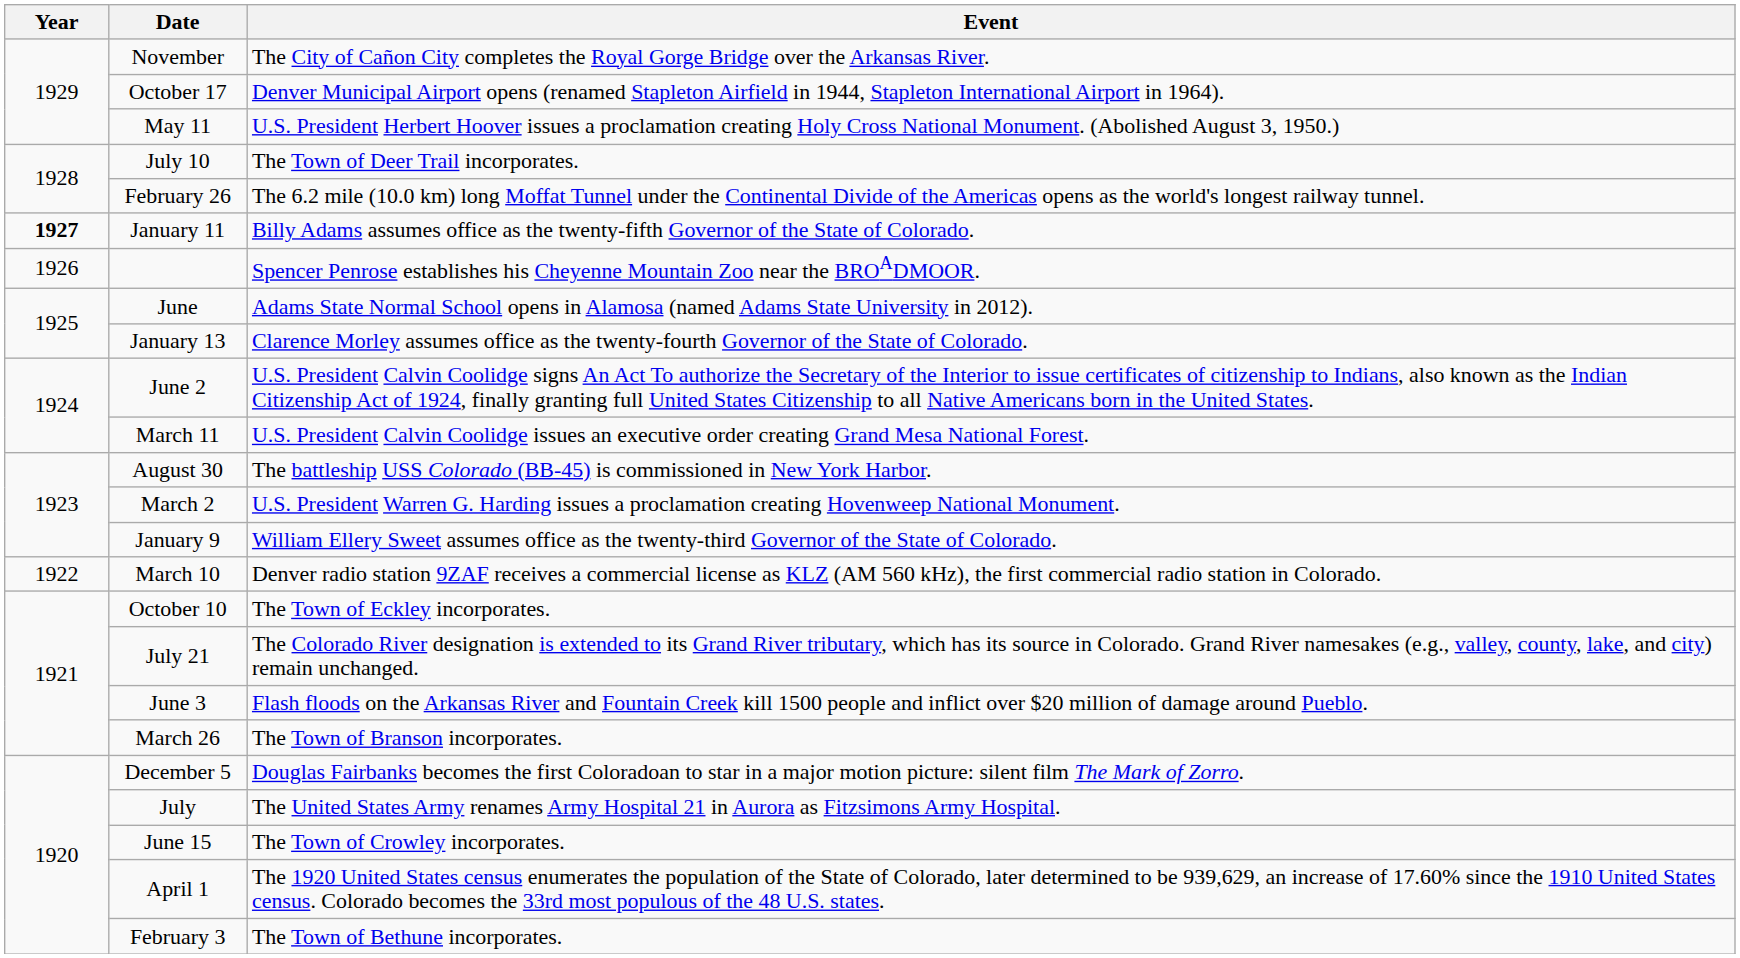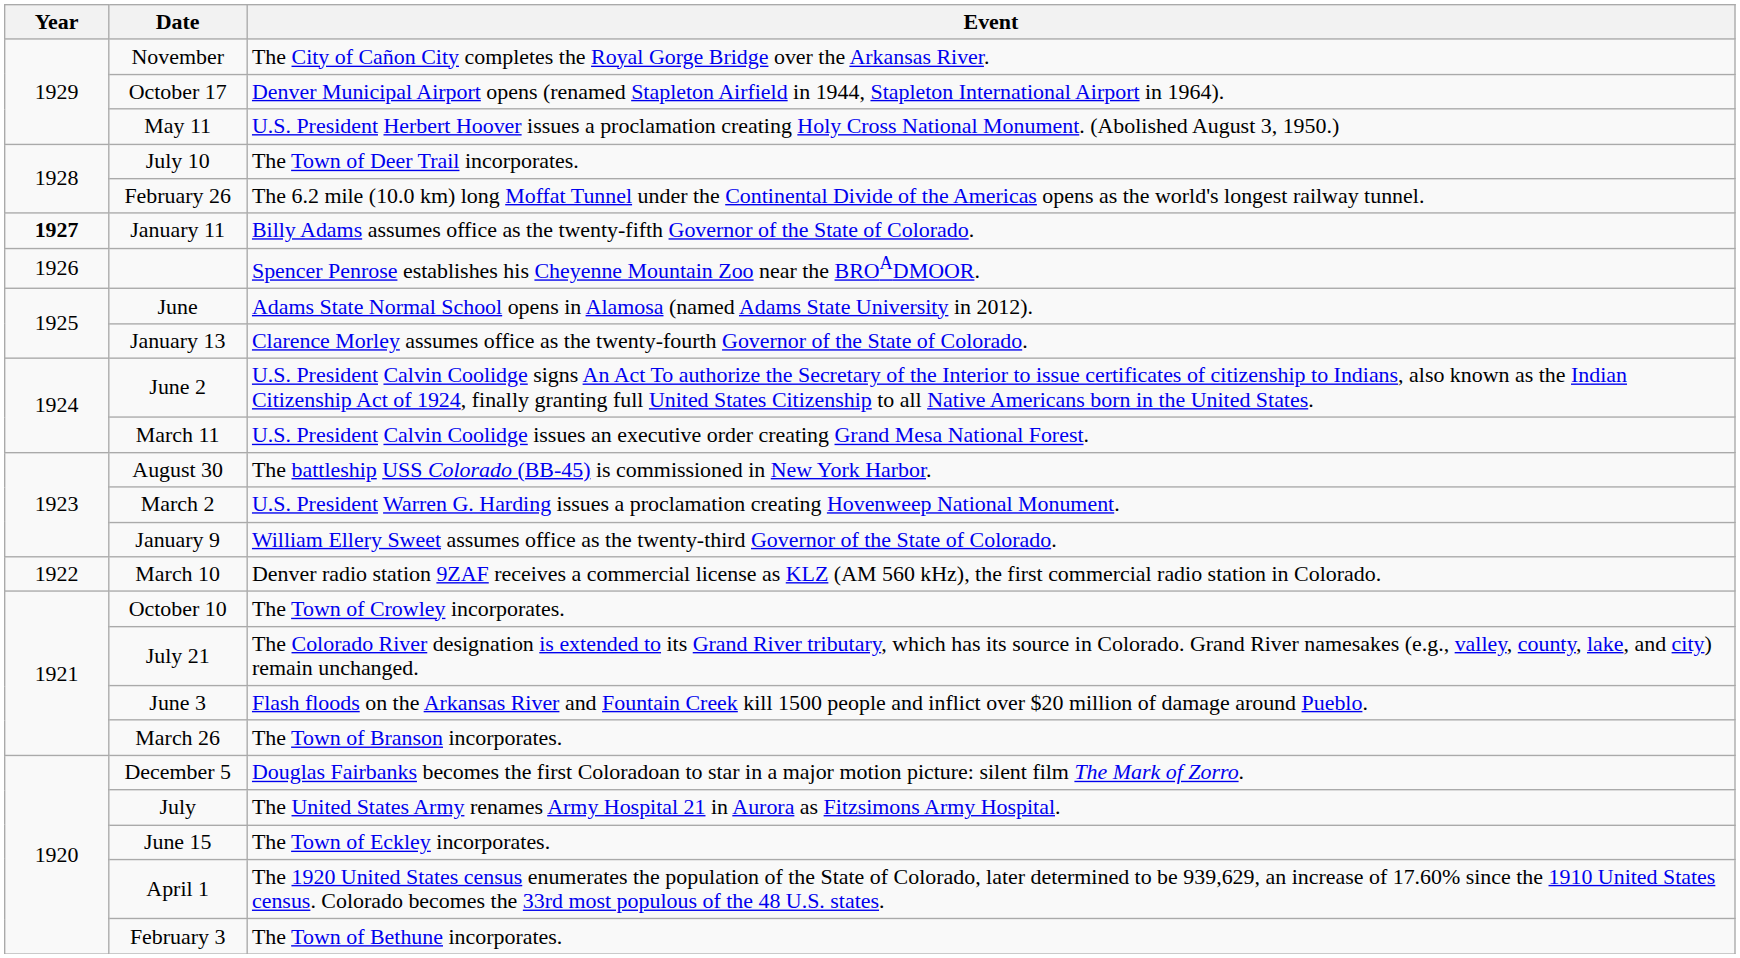 <table class="wikitable" style="width:100%;">
 <tr>
 <th style="width:6%">Year</th>
 <th style="width:8%">Date</th>
 <th style="width:86%">Event</th>
 </tr>
 <tr>
 <td align=center rowspan=3>1929</td>
 <td align=center>November</td>
 <td>The <a href='#'>City of Cañon City</a> completes the <a href='#'>Royal Gorge Bridge</a> over the <a href='#'>Arkansas River</a>.</td>
 </tr>
 <tr>
 <td align=center>October 17</td>
 <td><a href='#'>Denver Municipal Airport</a> opens (renamed <a href='#'>Stapleton Airfield</a> in 1944, <a href='#'>Stapleton International Airport</a> in 1964).</td>
 </tr>
 <tr>
 <td align=center>May 11</td>
 <td><a href='#'>U.S. President</a> <a href='#'>Herbert Hoover</a> issues a proclamation creating <a href='#'>Holy Cross National Monument</a>. (Abolished August 3, 1950.)</td>
 </tr>
 <tr>
 <td align=center rowspan=2>1928</td>
 <td align=center>July 10</td>
 <td>The <a href='#'>Town of Deer Trail</a> incorporates.</td>
 </tr>
 <tr>
 <td align=center>February 26</td>
 <td>The 6.2 mile (10.0 km) long <a href='#'>Moffat Tunnel</a> under the <a href='#'>Continental Divide of the Americas</a> opens as the world's longest railway tunnel.</td>
 </tr>
 <tr>
 <td align=center rowspan=1><strong>1927</strong></td>
 <td align=center>January 11</td>
 <td><a href='#'>Billy Adams</a> assumes office as the twenty-fifth <a href='#'>Governor of the State of Colorado</a>.</td>
 </tr>
 <tr>
 <td align=center rowspan=1>1926</td>
 <td align=center></td>
 <td><a href='#'>Spencer Penrose</a> establishes his <a href='#'>Cheyenne Mountain Zoo</a> near the <a href='#'>BRO<sup>A</sup>DMOOR</a>.</td>
 </tr>
 <tr>
 <td align=center rowspan=2>1925</td>
 <td align=center>June</td>
 <td><a href='#'>Adams State Normal School</a> opens in <a href='#'>Alamosa</a> (named <a href='#'>Adams State University</a> in 2012).</td>
 </tr>
 <tr>
 <td align=center>January 13</td>
 <td><a href='#'>Clarence Morley</a> assumes office as the twenty-fourth <a href='#'>Governor of the State of Colorado</a>.</td>
 </tr>
 <tr>
 <td align=center rowspan=2>1924</td>
 <td align=center>June 2</td>
 <td><a href='#'>U.S. President</a> <a href='#'>Calvin Coolidge</a> signs <a href='#'>An Act To authorize the Secretary of the Interior to issue certificates of citizenship to Indians</a>, also known as the <a href='#'>Indian Citizenship Act of 1924</a>, finally granting full <a href='#'>United States Citizenship</a> to all <a href='#'>Native Americans born in the United States</a>.</td>
 </tr>
 <tr>
 <td align=center>March 11</td>
 <td><a href='#'>U.S. President</a> <a href='#'>Calvin Coolidge</a> issues an executive order creating <a href='#'>Grand Mesa National Forest</a>.</td>
 </tr>
 <tr>
 <td align=center rowspan=3>1923</td>
 <td align=center>August 30</td>
 <td>The <a href='#'>battleship</a> <a href='#'>USS <em>Colorado</em> (BB-45)</a> is commissioned in <a href='#'>New York Harbor</a>.</td>
 </tr>
 <tr>
 <td align=center>March 2</td>
 <td><a href='#'>U.S. President</a> <a href='#'>Warren G. Harding</a> issues a proclamation creating <a href='#'>Hovenweep National Monument</a>.</td>
 </tr>
 <tr>
 <td align=center>January 9</td>
 <td><a href='#'>William Ellery Sweet</a> assumes office as the twenty-third <a href='#'>Governor of the State of Colorado</a>.</td>
 </tr>
 <tr>
 <td align=center rowspan=1>1922</td>
 <td align=center>March 10</td>
 <td>Denver radio station <a href='#'>9ZAF</a> receives a commercial license as <a href='#'>KLZ</a> (AM 560 kHz), the first commercial radio station in Colorado.</td>
 </tr>
 <tr>
 <td align=center rowspan=4>1921</td>
 <td align=center>October 10</td>
-<td>The <a href='#'>Town of Eckley</a> incorporates.</td>
+<td>The <a href='#'>Town of Crowley</a> incorporates.</td>
 </tr>
 <tr>
 <td align=center>July 21</td>
 <td>The <a href='#'>Colorado River</a> designation <a href='#'>is extended to</a> its <a href='#'>Grand River tributary</a>, which has its source in Colorado. Grand River namesakes (e.g., <a href='#'>valley</a>, <a href='#'>county</a>, <a href='#'>lake</a>, and <a href='#'>city</a>) remain unchanged.</td>
 </tr>
 <tr>
 <td align=center>June 3</td>
 <td><a href='#'>Flash floods</a> on the <a href='#'>Arkansas River</a> and <a href='#'>Fountain Creek</a> kill 1500 people and inflict over $20 million of damage around <a href='#'>Pueblo</a>.</td>
 </tr>
 <tr>
 <td align=center>March 26</td>
 <td>The <a href='#'>Town of Branson</a> incorporates.</td>
 </tr>
 <tr>
 <td align=center rowspan=5>1920</td>
 <td align=center>December 5</td>
 <td><a href='#'>Douglas Fairbanks</a> becomes the first Coloradoan to star in a major motion picture: silent film <em><a href='#'>The Mark of Zorro</a></em>.</td>
 </tr>
 <tr>
 <td align=center>July</td>
 <td>The <a href='#'>United States Army</a> renames <a href='#'>Army Hospital 21</a> in <a href='#'>Aurora</a> as <a href='#'>Fitzsimons Army Hospital</a>.</td>
 </tr>
 <tr>
 <td align=center>June 15</td>
-<td>The <a href='#'>Town of Crowley</a> incorporates.</td>
+<td>The <a href='#'>Town of Eckley</a> incorporates.</td>
 </tr>
 <tr>
 <td align=center>April 1</td>
 <td>The <a href='#'>1920 United States census</a> enumerates the population of the State of Colorado, later determined to be 939,629, an increase of 17.60% since the <a href='#'>1910 United States census</a>. Colorado becomes the <a href='#'>33rd most populous of the 48 U.S. states</a>.</td>
 </tr>
 <tr>
 <td align=center>February 3</td>
 <td>The <a href='#'>Town of Bethune</a> incorporates.</td>
 </tr>
 </table>
